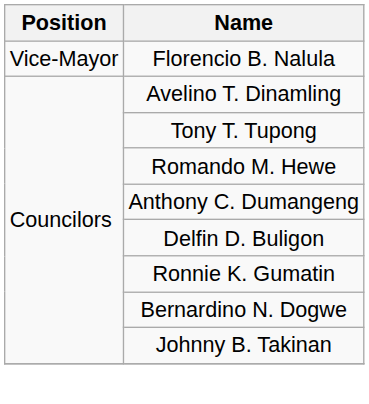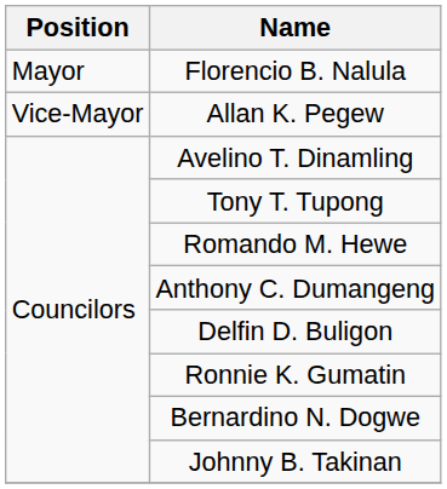 <table class="wikitable" style="line-height:1.20em; font-size:100%;">
 <tr>
 <th>Position</th>
 <th>Name</th>
 </tr>
 <tr>
+<td>Mayor</td>
+<td style="text-align:center;">Florencio B. Nalula</td>
+</tr>
+<tr>
 <td>Vice-Mayor</td>
-<td style="text-align:center;">Florencio B. Nalula</td>
+<td style="text-align:center;">Allan K. Pegew</td>
 </tr>
 <tr>
 <td rowspan=8>Councilors</td>
 <td style="text-align:center;">Avelino T. Dinamling</td>
 </tr>
 <tr>
 <td style="text-align:center;">Tony T. Tupong</td>
 </tr>
 <tr>
 <td style="text-align:center;">Romando M. Hewe</td>
 </tr>
 <tr>
 <td style="text-align:center;">Anthony C. Dumangeng</td>
 </tr>
 <tr>
 <td style="text-align:center;">Delfin D. Buligon</td>
 </tr>
 <tr>
 <td style="text-align:center;">Ronnie K. Gumatin</td>
 </tr>
 <tr>
 <td style="text-align:center;">Bernardino N. Dogwe</td>
 </tr>
 <tr>
 <td style="text-align:center;">Johnny B. Takinan</td>
 </tr>
 <tr>
 </tr>
 </table>
